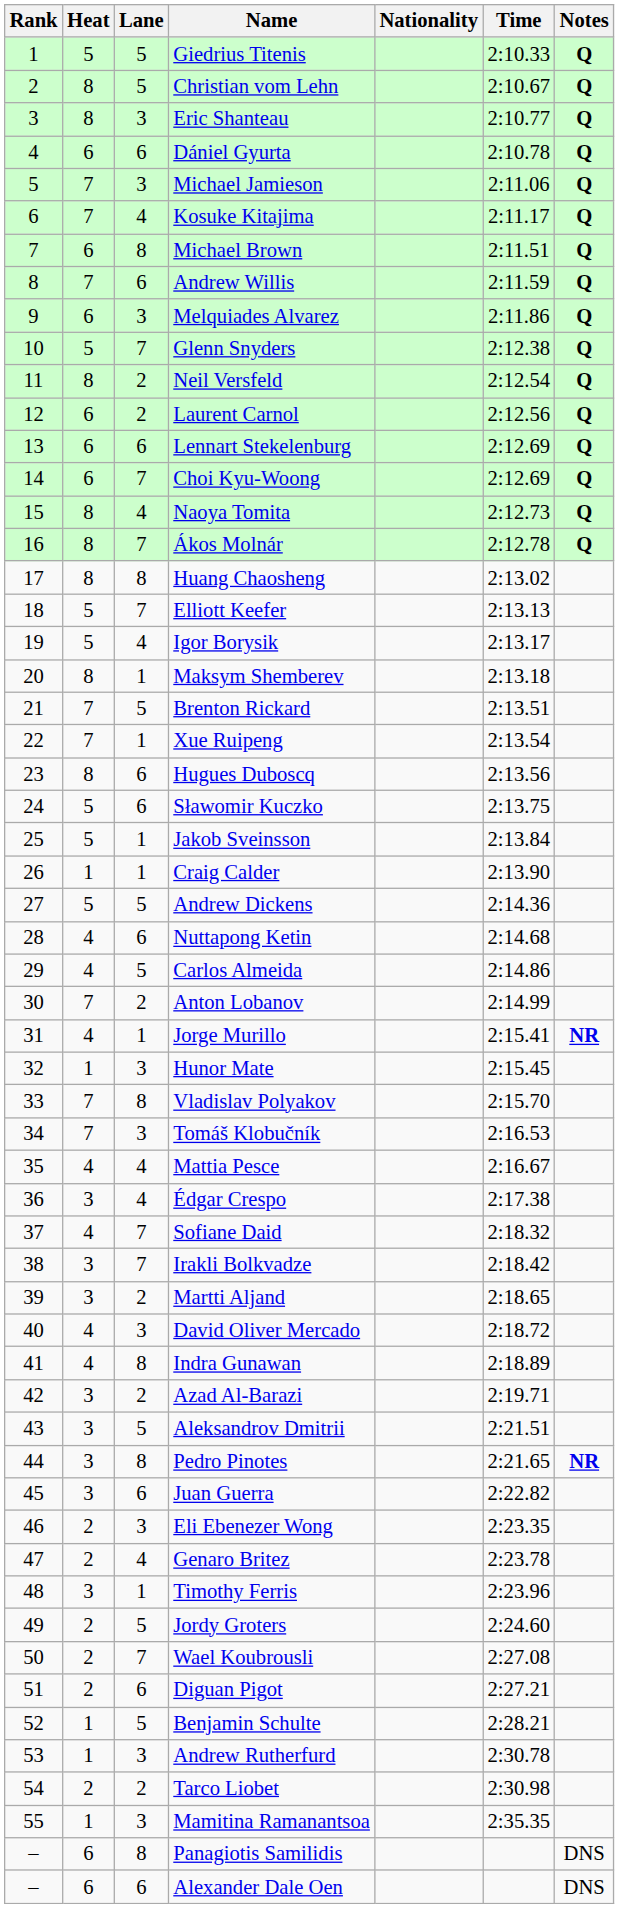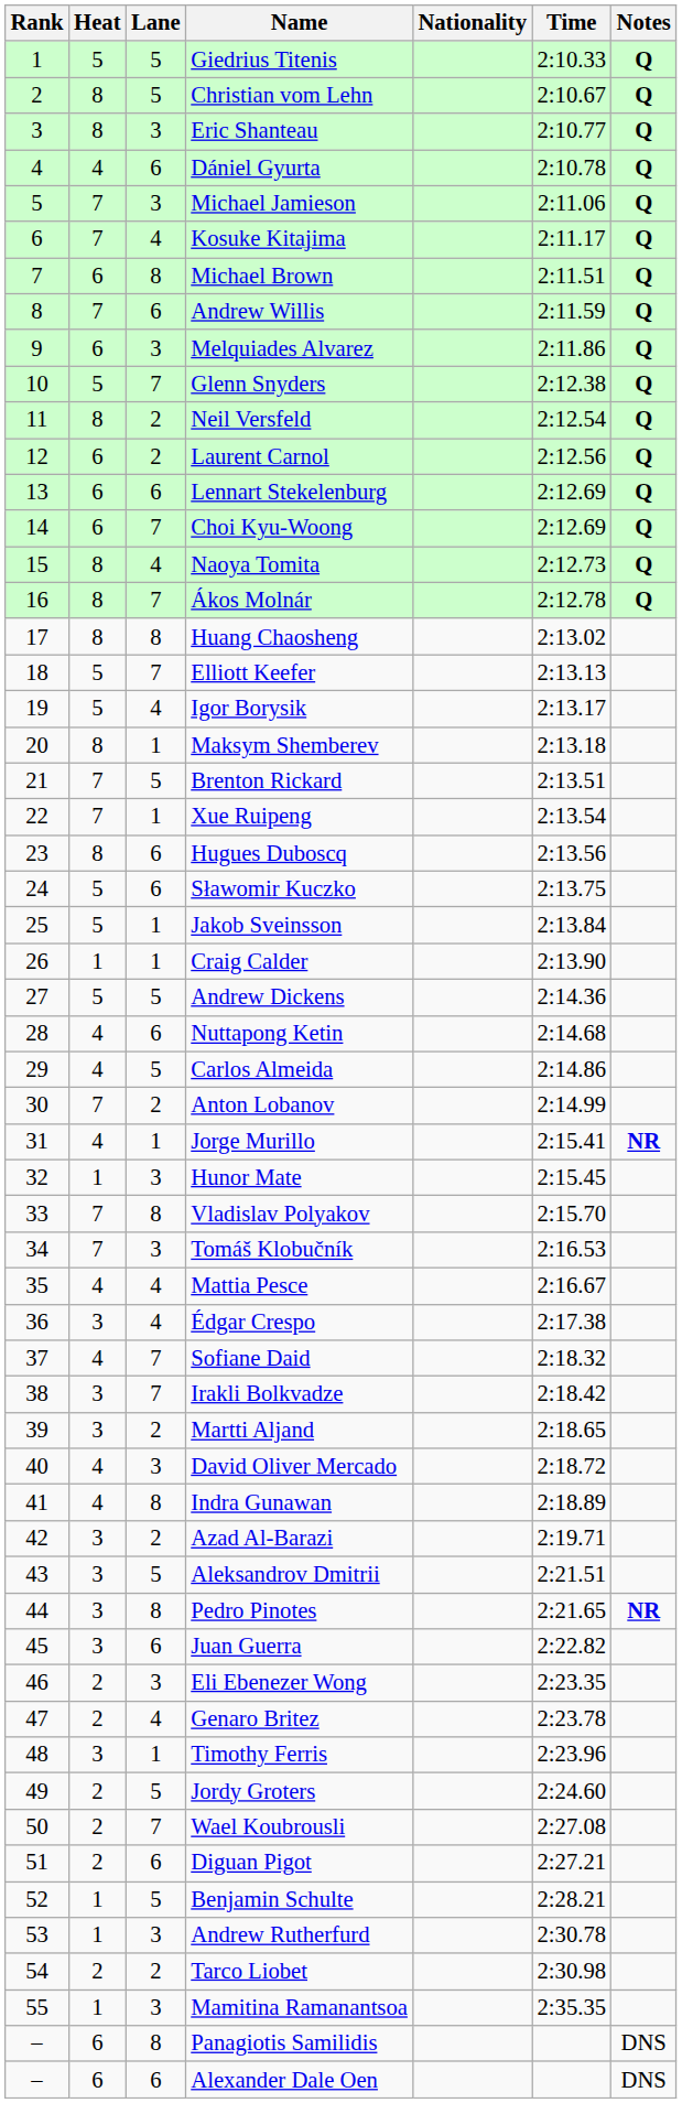 <table class="wikitable sortable" style="text-align:center">
 <tr>
 <th>Rank</th>
 <th>Heat</th>
 <th>Lane</th>
 <th>Name</th>
 <th>Nationality</th>
 <th>Time</th>
 <th>Notes</th>
 </tr>
 <tr bgcolor=ccffcc>
 <td>1</td>
 <td>5</td>
 <td>5</td>
 <td align=left><a href='#'>Giedrius Titenis</a></td>
 <td align=left></td>
 <td>2:10.33</td>
 <td><strong>Q</strong></td>
 </tr>
 <tr bgcolor=ccffcc>
 <td>2</td>
 <td>8</td>
 <td>5</td>
 <td align=left><a href='#'>Christian vom Lehn</a></td>
 <td align=left></td>
 <td>2:10.67</td>
 <td><strong>Q</strong></td>
 </tr>
 <tr bgcolor=ccffcc>
 <td>3</td>
 <td>8</td>
 <td>3</td>
 <td align=left><a href='#'>Eric Shanteau</a></td>
 <td align=left></td>
 <td>2:10.77</td>
 <td><strong>Q</strong></td>
 </tr>
 <tr bgcolor=ccffcc>
 <td>4</td>
-<td>6</td>
+<td>4</td>
 <td>6</td>
 <td align=left><a href='#'>Dániel Gyurta</a></td>
 <td align=left></td>
 <td>2:10.78</td>
 <td><strong>Q</strong></td>
 </tr>
 <tr bgcolor=ccffcc>
 <td>5</td>
 <td>7</td>
 <td>3</td>
 <td align=left><a href='#'>Michael Jamieson</a></td>
 <td align=left></td>
 <td>2:11.06</td>
 <td><strong>Q</strong></td>
 </tr>
 <tr bgcolor=ccffcc>
 <td>6</td>
 <td>7</td>
 <td>4</td>
 <td align=left><a href='#'>Kosuke Kitajima</a></td>
 <td align=left></td>
 <td>2:11.17</td>
 <td><strong>Q</strong></td>
 </tr>
 <tr bgcolor=ccffcc>
 <td>7</td>
 <td>6</td>
 <td>8</td>
 <td align=left><a href='#'>Michael Brown</a></td>
 <td align=left></td>
 <td>2:11.51</td>
 <td><strong>Q</strong></td>
 </tr>
 <tr bgcolor=ccffcc>
 <td>8</td>
 <td>7</td>
 <td>6</td>
 <td align=left><a href='#'>Andrew Willis</a></td>
 <td align=left></td>
 <td>2:11.59</td>
 <td><strong>Q</strong></td>
 </tr>
 <tr bgcolor=ccffcc>
 <td>9</td>
 <td>6</td>
 <td>3</td>
 <td align=left><a href='#'>Melquiades Alvarez</a></td>
 <td align=left></td>
 <td>2:11.86</td>
 <td><strong>Q</strong></td>
 </tr>
 <tr bgcolor=ccffcc>
 <td>10</td>
 <td>5</td>
 <td>7</td>
 <td align=left><a href='#'>Glenn Snyders</a></td>
 <td align=left></td>
 <td>2:12.38</td>
 <td><strong>Q</strong></td>
 </tr>
 <tr bgcolor=ccffcc>
 <td>11</td>
 <td>8</td>
 <td>2</td>
 <td align=left><a href='#'>Neil Versfeld</a></td>
 <td align=left></td>
 <td>2:12.54</td>
 <td><strong>Q</strong></td>
 </tr>
 <tr bgcolor=ccffcc>
 <td>12</td>
 <td>6</td>
 <td>2</td>
 <td align=left><a href='#'>Laurent Carnol</a></td>
 <td align=left></td>
 <td>2:12.56</td>
 <td><strong>Q</strong></td>
 </tr>
 <tr bgcolor=ccffcc>
 <td>13</td>
 <td>6</td>
 <td>6</td>
 <td align=left><a href='#'>Lennart Stekelenburg</a></td>
 <td align=left></td>
 <td>2:12.69</td>
 <td><strong>Q</strong></td>
 </tr>
 <tr bgcolor=ccffcc>
 <td>14</td>
 <td>6</td>
 <td>7</td>
 <td align=left><a href='#'>Choi Kyu-Woong</a></td>
 <td align=left></td>
 <td>2:12.69</td>
 <td><strong>Q</strong></td>
 </tr>
 <tr bgcolor=ccffcc>
 <td>15</td>
 <td>8</td>
 <td>4</td>
 <td align=left><a href='#'>Naoya Tomita</a></td>
 <td align=left></td>
 <td>2:12.73</td>
 <td><strong>Q</strong></td>
 </tr>
 <tr bgcolor=ccffcc>
 <td>16</td>
 <td>8</td>
 <td>7</td>
 <td align=left><a href='#'>Ákos Molnár</a></td>
 <td align=left></td>
 <td>2:12.78</td>
 <td><strong>Q</strong></td>
 </tr>
 <tr>
 <td>17</td>
 <td>8</td>
 <td>8</td>
 <td align=left><a href='#'>Huang Chaosheng</a></td>
 <td align=left></td>
 <td>2:13.02</td>
 <td></td>
 </tr>
 <tr>
 <td>18</td>
 <td>5</td>
 <td>7</td>
 <td align=left><a href='#'>Elliott Keefer</a></td>
 <td align=left></td>
 <td>2:13.13</td>
 <td></td>
 </tr>
 <tr>
 <td>19</td>
 <td>5</td>
 <td>4</td>
 <td align=left><a href='#'>Igor Borysik</a></td>
 <td align=left></td>
 <td>2:13.17</td>
 <td></td>
 </tr>
 <tr>
 <td>20</td>
 <td>8</td>
 <td>1</td>
 <td align=left><a href='#'>Maksym Shemberev</a></td>
 <td align=left></td>
 <td>2:13.18</td>
 <td></td>
 </tr>
 <tr>
 <td>21</td>
 <td>7</td>
 <td>5</td>
 <td align=left><a href='#'>Brenton Rickard</a></td>
 <td align=left></td>
 <td>2:13.51</td>
 <td></td>
 </tr>
 <tr>
 <td>22</td>
 <td>7</td>
 <td>1</td>
 <td align=left><a href='#'>Xue Ruipeng</a></td>
 <td align=left></td>
 <td>2:13.54</td>
 <td></td>
 </tr>
 <tr>
 <td>23</td>
 <td>8</td>
 <td>6</td>
 <td align=left><a href='#'>Hugues Duboscq</a></td>
 <td align=left></td>
 <td>2:13.56</td>
 <td></td>
 </tr>
 <tr>
 <td>24</td>
 <td>5</td>
 <td>6</td>
 <td align=left><a href='#'>Sławomir Kuczko</a></td>
 <td align=left></td>
 <td>2:13.75</td>
 <td></td>
 </tr>
 <tr>
 <td>25</td>
 <td>5</td>
 <td>1</td>
 <td align=left><a href='#'>Jakob Sveinsson</a></td>
 <td align=left></td>
 <td>2:13.84</td>
 <td></td>
 </tr>
 <tr>
 <td>26</td>
 <td>1</td>
 <td>1</td>
 <td align=left><a href='#'>Craig Calder</a></td>
 <td align=left></td>
 <td>2:13.90</td>
 <td></td>
 </tr>
 <tr>
 <td>27</td>
 <td>5</td>
 <td>5</td>
 <td align=left><a href='#'>Andrew Dickens</a></td>
 <td align=left></td>
 <td>2:14.36</td>
 <td></td>
 </tr>
 <tr>
 <td>28</td>
 <td>4</td>
 <td>6</td>
 <td align=left><a href='#'>Nuttapong Ketin</a></td>
 <td align=left></td>
 <td>2:14.68</td>
 <td></td>
 </tr>
 <tr>
 <td>29</td>
 <td>4</td>
 <td>5</td>
 <td align=left><a href='#'>Carlos Almeida</a></td>
 <td align=left></td>
 <td>2:14.86</td>
 <td></td>
 </tr>
 <tr>
 <td>30</td>
 <td>7</td>
 <td>2</td>
 <td align=left><a href='#'>Anton Lobanov</a></td>
 <td align=left></td>
 <td>2:14.99</td>
 <td></td>
 </tr>
 <tr>
 <td>31</td>
 <td>4</td>
 <td>1</td>
 <td align=left><a href='#'>Jorge Murillo</a></td>
 <td align=left></td>
 <td>2:15.41</td>
 <td><strong><a href='#'>NR</a></strong></td>
 </tr>
 <tr>
 <td>32</td>
 <td>1</td>
 <td>3</td>
 <td align=left><a href='#'>Hunor Mate</a></td>
 <td align=left></td>
 <td>2:15.45</td>
 <td></td>
 </tr>
 <tr>
 <td>33</td>
 <td>7</td>
 <td>8</td>
 <td align=left><a href='#'>Vladislav Polyakov</a></td>
 <td align=left></td>
 <td>2:15.70</td>
 <td></td>
 </tr>
 <tr>
 <td>34</td>
 <td>7</td>
 <td>3</td>
 <td align=left><a href='#'>Tomáš Klobučník</a></td>
 <td align=left></td>
 <td>2:16.53</td>
 <td></td>
 </tr>
 <tr>
 <td>35</td>
 <td>4</td>
 <td>4</td>
 <td align=left><a href='#'>Mattia Pesce</a></td>
 <td align=left></td>
 <td>2:16.67</td>
 <td></td>
 </tr>
 <tr>
 <td>36</td>
 <td>3</td>
 <td>4</td>
 <td align=left><a href='#'>Édgar Crespo</a></td>
 <td align=left></td>
 <td>2:17.38</td>
 <td></td>
 </tr>
 <tr>
 <td>37</td>
 <td>4</td>
 <td>7</td>
 <td align=left><a href='#'>Sofiane Daid</a></td>
 <td align=left></td>
 <td>2:18.32</td>
 <td></td>
 </tr>
 <tr>
 <td>38</td>
 <td>3</td>
 <td>7</td>
 <td align=left><a href='#'>Irakli Bolkvadze</a></td>
 <td align=left></td>
 <td>2:18.42</td>
 <td></td>
 </tr>
 <tr>
 <td>39</td>
 <td>3</td>
 <td>2</td>
 <td align=left><a href='#'>Martti Aljand</a></td>
 <td align=left></td>
 <td>2:18.65</td>
 <td></td>
 </tr>
 <tr>
 <td>40</td>
 <td>4</td>
 <td>3</td>
 <td align=left><a href='#'>David Oliver Mercado</a></td>
 <td align=left></td>
 <td>2:18.72</td>
 <td></td>
 </tr>
 <tr>
 <td>41</td>
 <td>4</td>
 <td>8</td>
 <td align=left><a href='#'>Indra Gunawan</a></td>
 <td align=left></td>
 <td>2:18.89</td>
 <td></td>
 </tr>
 <tr>
 <td>42</td>
 <td>3</td>
 <td>2</td>
 <td align=left><a href='#'>Azad Al-Barazi</a></td>
 <td align=left></td>
 <td>2:19.71</td>
 <td></td>
 </tr>
 <tr>
 <td>43</td>
 <td>3</td>
 <td>5</td>
 <td align=left><a href='#'>Aleksandrov Dmitrii</a></td>
 <td align=left></td>
 <td>2:21.51</td>
 <td></td>
 </tr>
 <tr>
 <td>44</td>
 <td>3</td>
 <td>8</td>
 <td align=left><a href='#'>Pedro Pinotes</a></td>
 <td align=left></td>
 <td>2:21.65</td>
 <td><strong><a href='#'>NR</a></strong></td>
 </tr>
 <tr>
 <td>45</td>
 <td>3</td>
 <td>6</td>
 <td align=left><a href='#'>Juan Guerra</a></td>
 <td align=left></td>
 <td>2:22.82</td>
 <td></td>
 </tr>
 <tr>
 <td>46</td>
 <td>2</td>
 <td>3</td>
 <td align=left><a href='#'>Eli Ebenezer Wong</a></td>
 <td align=left></td>
 <td>2:23.35</td>
 <td></td>
 </tr>
 <tr>
 <td>47</td>
 <td>2</td>
 <td>4</td>
 <td align=left><a href='#'>Genaro Britez</a></td>
 <td align=left></td>
 <td>2:23.78</td>
 <td></td>
 </tr>
 <tr>
 <td>48</td>
 <td>3</td>
 <td>1</td>
 <td align=left><a href='#'>Timothy Ferris</a></td>
 <td align=left></td>
 <td>2:23.96</td>
 <td></td>
 </tr>
 <tr>
 <td>49</td>
 <td>2</td>
 <td>5</td>
 <td align=left><a href='#'>Jordy Groters</a></td>
 <td align=left></td>
 <td>2:24.60</td>
 <td></td>
 </tr>
 <tr>
 <td>50</td>
 <td>2</td>
 <td>7</td>
 <td align=left><a href='#'>Wael Koubrousli</a></td>
 <td align=left></td>
 <td>2:27.08</td>
 <td></td>
 </tr>
 <tr>
 <td>51</td>
 <td>2</td>
 <td>6</td>
 <td align=left><a href='#'>Diguan Pigot</a></td>
 <td align=left></td>
 <td>2:27.21</td>
 <td></td>
 </tr>
 <tr>
 <td>52</td>
 <td>1</td>
 <td>5</td>
 <td align=left><a href='#'>Benjamin Schulte</a></td>
 <td align=left></td>
 <td>2:28.21</td>
 <td></td>
 </tr>
 <tr>
 <td>53</td>
 <td>1</td>
 <td>3</td>
 <td align=left><a href='#'>Andrew Rutherfurd</a></td>
 <td align=left></td>
 <td>2:30.78</td>
 <td></td>
 </tr>
 <tr>
 <td>54</td>
 <td>2</td>
 <td>2</td>
 <td align=left><a href='#'>Tarco Liobet</a></td>
 <td align=left></td>
 <td>2:30.98</td>
 <td></td>
 </tr>
 <tr>
 <td>55</td>
 <td>1</td>
 <td>3</td>
 <td align=left><a href='#'>Mamitina Ramanantsoa</a></td>
 <td align=left></td>
 <td>2:35.35</td>
 <td></td>
 </tr>
 <tr>
 <td>–</td>
 <td>6</td>
 <td>8</td>
 <td align=left><a href='#'>Panagiotis Samilidis</a></td>
 <td align=left></td>
 <td></td>
 <td>DNS</td>
 </tr>
 <tr>
 <td>–</td>
 <td>6</td>
 <td>6</td>
 <td align=left><a href='#'>Alexander Dale Oen</a></td>
 <td align=left></td>
 <td></td>
 <td>DNS</td>
 </tr>
 </table>
